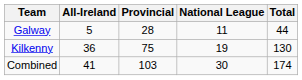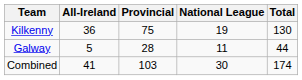 <table class="wikitable" style="text-align:center;">
 <tr>
 <th>Team</th>
 <th>All-Ireland</th>
 <th>Provincial</th>
 <th>National League</th>
 <th>Total</th>
-</tr>
-<tr>
-<td><a href='#'>Galway</a></td>
-<td>5</td>
-<td>28</td>
-<td>11</td>
-<td>44</td>
 </tr>
 <tr |>
 <td><a href='#'>Kilkenny</a></td>
 <td>36</td>
 <td>75</td>
 <td>19</td>
 <td>130</td>
 </tr>
 <tr>
+<td><a href='#'>Galway</a></td>
+<td>5</td>
+<td>28</td>
+<td>11</td>
+<td>44</td>
+</tr>
+<tr>
 <td>Combined</td>
 <td>41</td>
 <td>103</td>
 <td>30</td>
 <td>174</td>
 </tr>
 </table>
